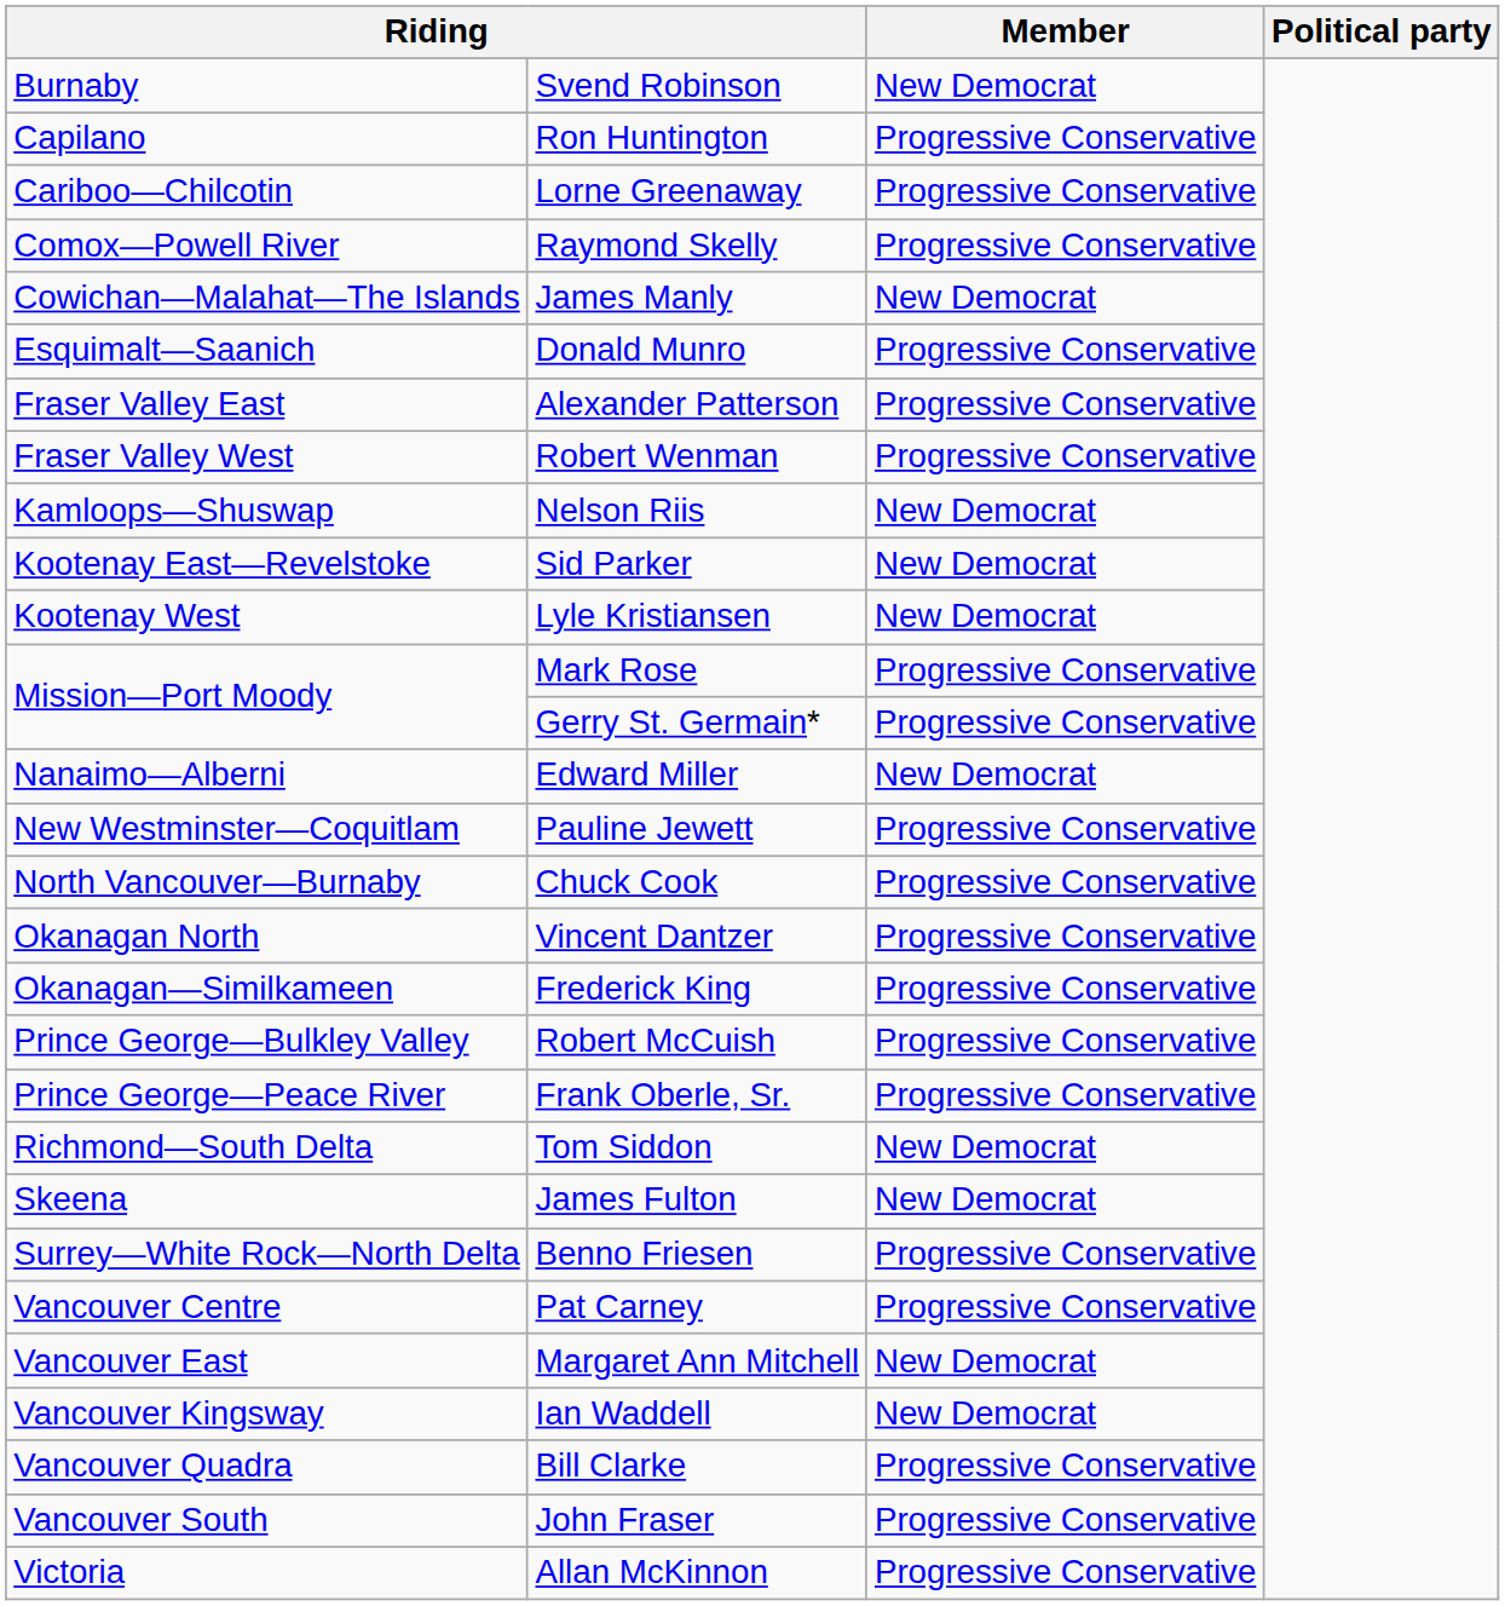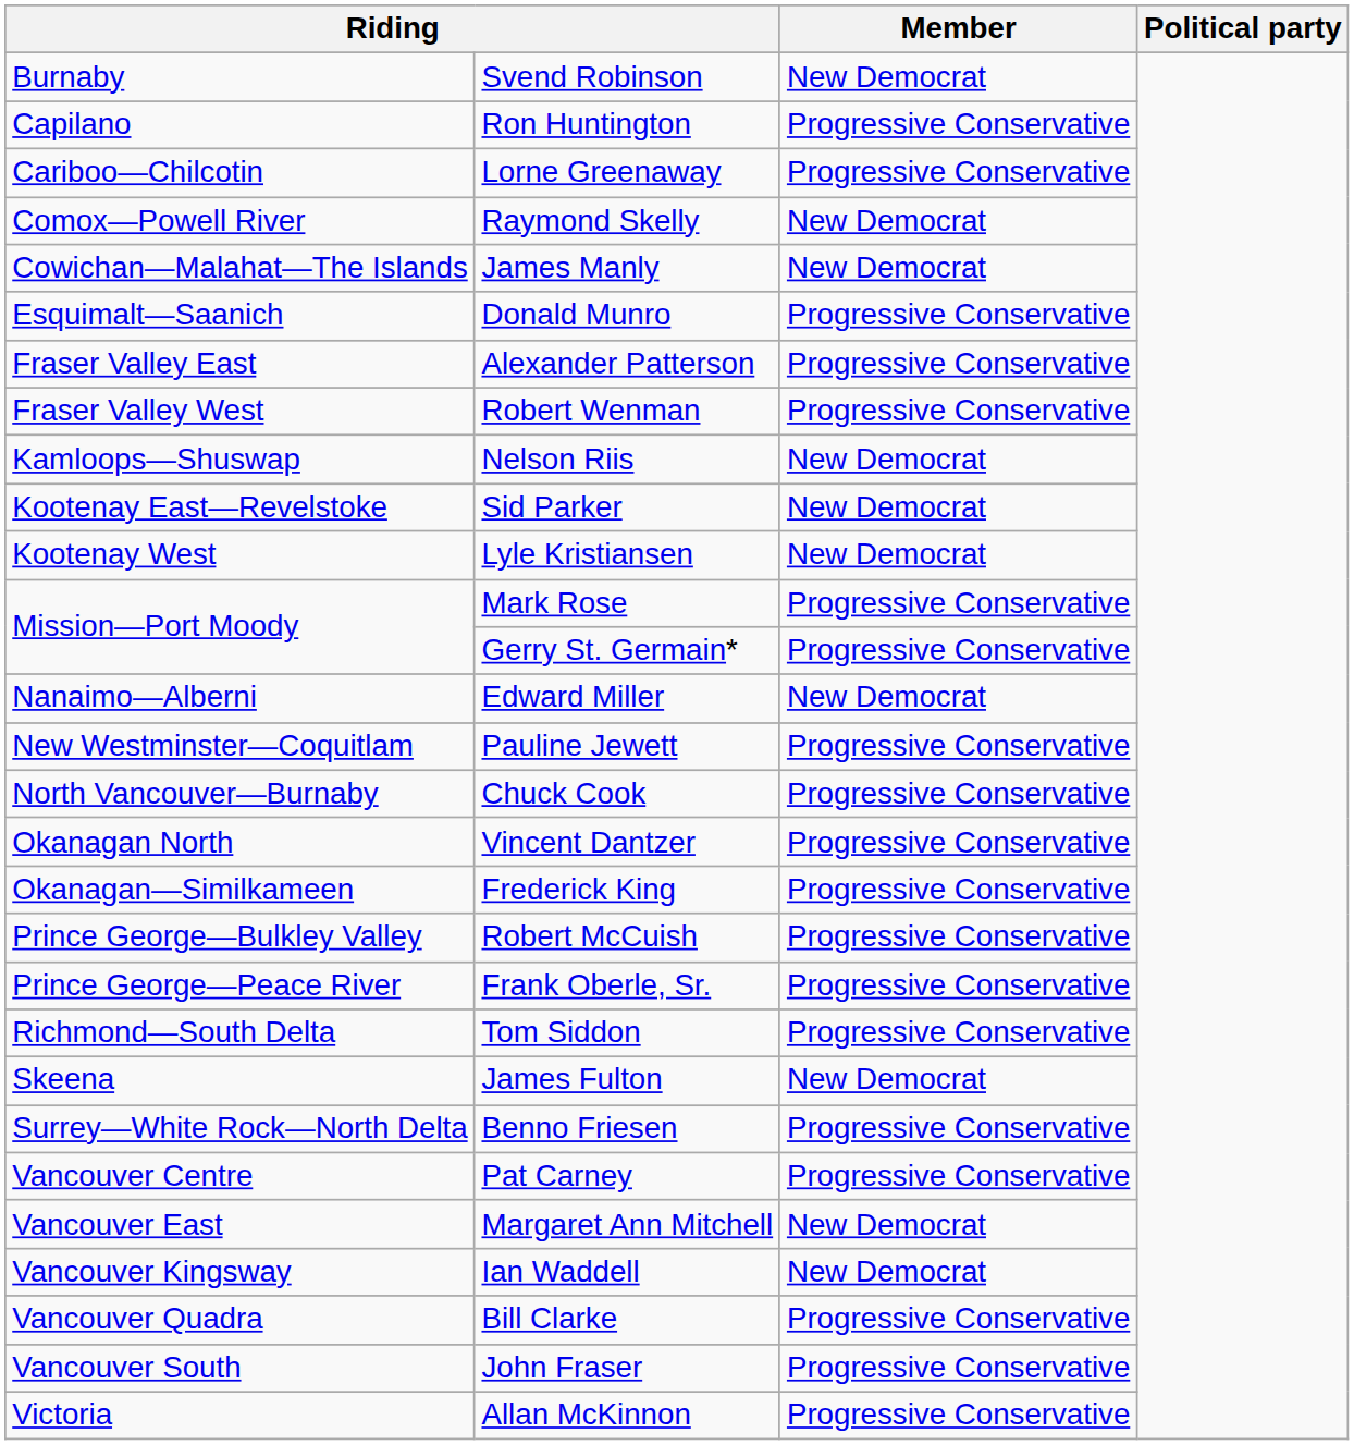 <table class="wikitable">
 <tr>
 <th colspan="2">Riding</th>
 <th>Member</th>
 <th>Political party</th>
 </tr>
 <tr>
 <td><a href='#'>Burnaby</a></td>
 <td><a href='#'>Svend Robinson</a></td>
 <td><a href='#'>New Democrat</a></td>
 </tr>
 <tr>
 <td><a href='#'>Capilano</a></td>
 <td><a href='#'>Ron Huntington</a></td>
 <td><a href='#'>Progressive Conservative</a></td>
 </tr>
 <tr>
 <td><a href='#'>Cariboo—Chilcotin</a></td>
 <td><a href='#'>Lorne Greenaway</a></td>
 <td><a href='#'>Progressive Conservative</a></td>
 </tr>
 <tr>
 <td><a href='#'>Comox—Powell River</a></td>
 <td><a href='#'>Raymond Skelly</a></td>
-<td><a href='#'>Progressive Conservative</a></td>
+<td><a href='#'>New Democrat</a></td>
 </tr>
 <tr>
 <td><a href='#'>Cowichan—Malahat—The Islands</a></td>
 <td><a href='#'>James Manly</a></td>
 <td><a href='#'>New Democrat</a></td>
 </tr>
 <tr>
 <td><a href='#'>Esquimalt—Saanich</a></td>
 <td><a href='#'>Donald Munro</a></td>
 <td><a href='#'>Progressive Conservative</a></td>
 </tr>
 <tr>
 <td><a href='#'>Fraser Valley East</a></td>
 <td><a href='#'>Alexander Patterson</a></td>
 <td><a href='#'>Progressive Conservative</a></td>
 </tr>
 <tr>
 <td><a href='#'>Fraser Valley West</a></td>
 <td><a href='#'>Robert Wenman</a></td>
 <td><a href='#'>Progressive Conservative</a></td>
 </tr>
 <tr>
 <td><a href='#'>Kamloops—Shuswap</a></td>
 <td><a href='#'>Nelson Riis</a></td>
 <td><a href='#'>New Democrat</a></td>
 </tr>
 <tr>
 <td><a href='#'>Kootenay East—Revelstoke</a></td>
 <td><a href='#'>Sid Parker</a></td>
 <td><a href='#'>New Democrat</a></td>
 </tr>
 <tr>
 <td><a href='#'>Kootenay West</a></td>
 <td><a href='#'>Lyle Kristiansen</a></td>
 <td><a href='#'>New Democrat</a></td>
 </tr>
 <tr>
 <td rowspan="2"><a href='#'>Mission—Port Moody</a></td>
 <td><a href='#'>Mark Rose</a></td>
 <td><a href='#'>Progressive Conservative</a></td>
 </tr>
 <tr>
 <td><a href='#'>Gerry St. Germain</a>*</td>
 <td><a href='#'>Progressive Conservative</a></td>
 </tr>
 <tr>
 <td><a href='#'>Nanaimo—Alberni</a></td>
 <td><a href='#'>Edward Miller</a></td>
 <td><a href='#'>New Democrat</a></td>
 </tr>
 <tr>
 <td><a href='#'>New Westminster—Coquitlam</a></td>
 <td><a href='#'>Pauline Jewett</a></td>
 <td><a href='#'>Progressive Conservative</a></td>
 </tr>
 <tr>
 <td><a href='#'>North Vancouver—Burnaby</a></td>
 <td><a href='#'>Chuck Cook</a></td>
 <td><a href='#'>Progressive Conservative</a></td>
 </tr>
 <tr>
 <td><a href='#'>Okanagan North</a></td>
 <td><a href='#'>Vincent Dantzer</a></td>
 <td><a href='#'>Progressive Conservative</a></td>
 </tr>
 <tr>
 <td><a href='#'>Okanagan—Similkameen</a></td>
 <td><a href='#'>Frederick King</a></td>
 <td><a href='#'>Progressive Conservative</a></td>
 </tr>
 <tr>
 <td><a href='#'>Prince George—Bulkley Valley</a></td>
 <td><a href='#'>Robert McCuish</a></td>
 <td><a href='#'>Progressive Conservative</a></td>
 </tr>
 <tr>
 <td><a href='#'>Prince George—Peace River</a></td>
 <td><a href='#'>Frank Oberle, Sr.</a></td>
 <td><a href='#'>Progressive Conservative</a></td>
 </tr>
 <tr>
 <td><a href='#'>Richmond—South Delta</a></td>
 <td><a href='#'>Tom Siddon</a></td>
-<td><a href='#'>New Democrat</a></td>
+<td><a href='#'>Progressive Conservative</a></td>
 </tr>
 <tr>
 <td><a href='#'>Skeena</a></td>
 <td><a href='#'>James Fulton</a></td>
 <td><a href='#'>New Democrat</a></td>
 </tr>
 <tr>
 <td><a href='#'>Surrey—White Rock—North Delta</a></td>
 <td><a href='#'>Benno Friesen</a></td>
 <td><a href='#'>Progressive Conservative</a></td>
 </tr>
 <tr>
 <td><a href='#'>Vancouver Centre</a></td>
 <td><a href='#'>Pat Carney</a></td>
 <td><a href='#'>Progressive Conservative</a></td>
 </tr>
 <tr>
 <td><a href='#'>Vancouver East</a></td>
 <td><a href='#'>Margaret Ann Mitchell</a></td>
 <td><a href='#'>New Democrat</a></td>
 </tr>
 <tr>
 <td><a href='#'>Vancouver Kingsway</a></td>
 <td><a href='#'>Ian Waddell</a></td>
 <td><a href='#'>New Democrat</a></td>
 </tr>
 <tr>
 <td><a href='#'>Vancouver Quadra</a></td>
 <td><a href='#'>Bill Clarke</a></td>
 <td><a href='#'>Progressive Conservative</a></td>
 </tr>
 <tr>
 <td><a href='#'>Vancouver South</a></td>
 <td><a href='#'>John Fraser</a></td>
 <td><a href='#'>Progressive Conservative</a></td>
 </tr>
 <tr>
 <td><a href='#'>Victoria</a></td>
 <td><a href='#'>Allan McKinnon</a></td>
 <td><a href='#'>Progressive Conservative</a></td>
 </tr>
 </table>
